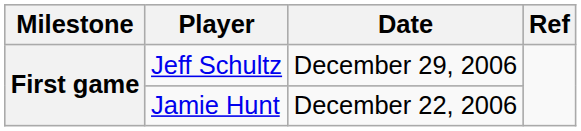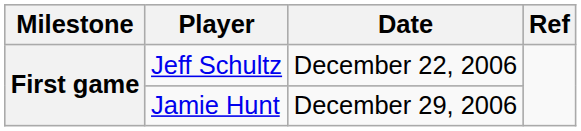 <table class="wikitable">
 <tr>
 <th scope="col">Milestone</th>
 <th scope="col">Player</th>
 <th scope="col">Date</th>
 <th scope="col">Ref</th>
 </tr>
 <tr>
 <th rowspan=2>First game</th>
 <td><a href='#'>Jeff Schultz</a></td>
-<td>December 29, 2006</td>
+<td>December 22, 2006</td>
 <td rowspan=2></td>
 </tr>
 <tr>
 <td><a href='#'>Jamie Hunt</a></td>
-<td>December 22, 2006</td>
+<td>December 29, 2006</td>
 </tr>
 </table>
